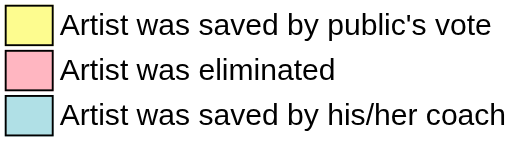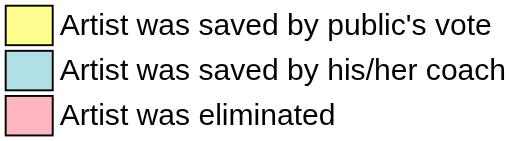 <table class="toccolours" style="font-size: 100%; white-space: nowrap">
 <tr>
 <td style="background:#fdfc8f; border:1px solid black">     </td>
 <td>Artist was saved by public's vote</td>
 </tr>
 <tr>
+<td style="background:#b0e0e6; border:1px solid black">     </td>
+<td>Artist was saved by his/her coach</td>
+</tr>
+<tr>
 <td style="background:lightpink; border:1px solid black">     </td>
 <td>Artist was eliminated</td>
 </tr>
-<tr>
-<td style="background:#b0e0e6; border:1px solid black">     </td>
-<td>Artist was saved by his/her coach</td>
-</tr>
 </table>
